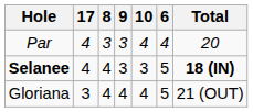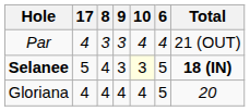 <table class="wikitable" style="text-align:center;">
 <tr>
 <th>Hole</th>
 <th>17</th>
 <th>8</th>
 <th>9</th>
 <th>10</th>
 <th>6</th>
 <th>Total</th>
 </tr>
 <tr>
 <td><em>Par</em></td>
 <td><em>4</em></td>
 <td><em>3</em></td>
 <td><em>3</em></td>
 <td><em>4</em></td>
 <td><em>4</em></td>
-<td><em>20</em></td>
+<td>21 (OUT)</td>
 </tr>
 <tr>
 <td><strong>Selanee</strong></td>
-<td>4</td>
+<td>5</td>
 <td>4</td>
 <td>3</td>
-<td>3</td>
+<td style="background: lightyellow;">3</td>
 <td>5</td>
 <td><strong>18 (IN)</strong></td>
 </tr>
 <tr>
 <td>Gloriana</td>
-<td>3</td>
+<td>4</td>
 <td>4</td>
 <td>4</td>
 <td>4</td>
 <td>5</td>
-<td>21 (OUT)</td>
+<td><em>20</em></td>
 </tr>
 </table>
